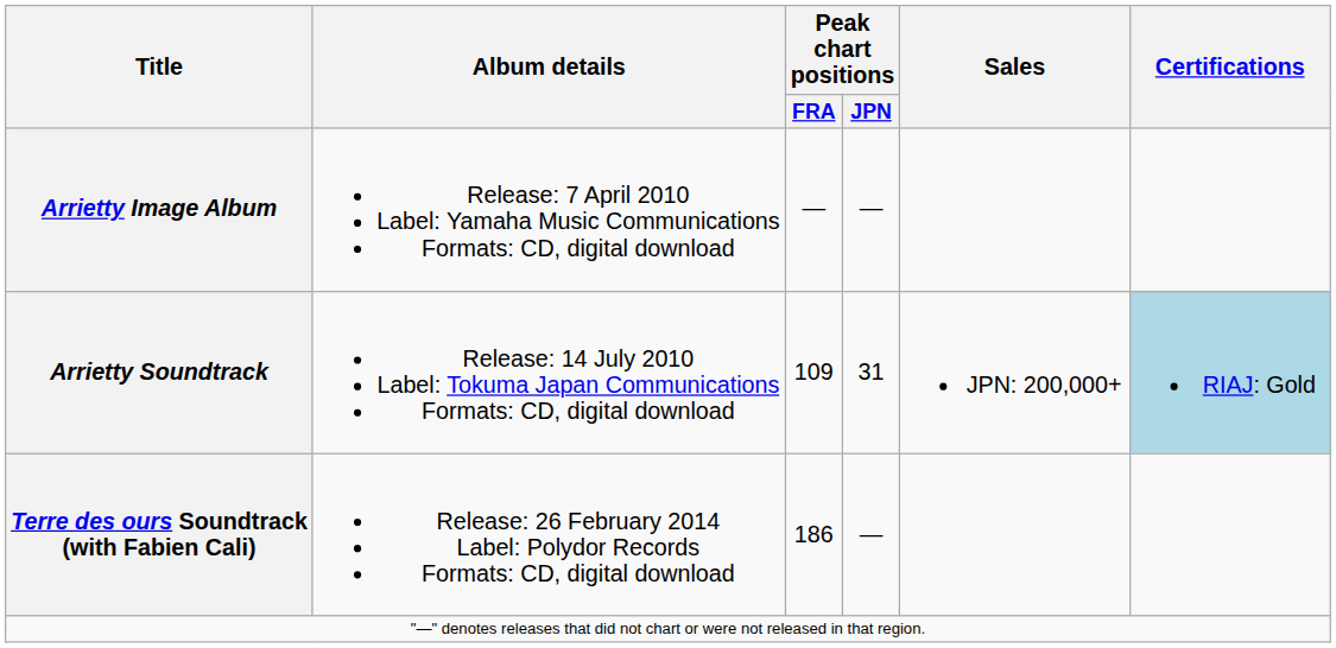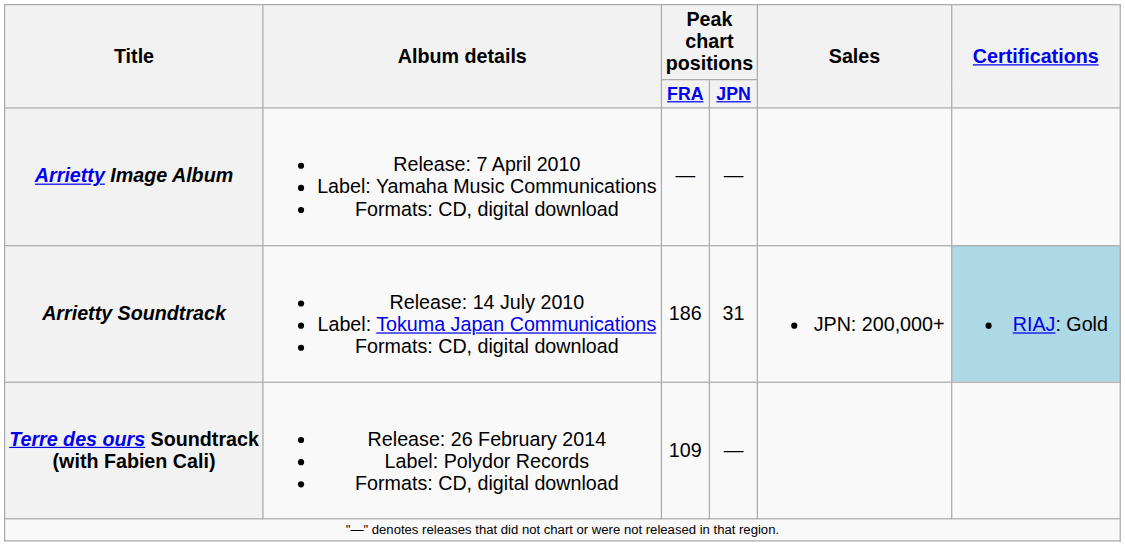 <table class="wikitable plainrowheaders" style="text-align:center;">
 <tr>
 <th scope="col" rowspan="2">Title</th>
 <th scope="col" rowspan="2">Album details</th>
 <th scope="col" colspan="2">Peak chart positions</th>
 <th width="150" rowspan="2">Sales</th>
 <th width="130" rowspan="2"><a href='#'>Certifications</a></th>
 </tr>
 <tr>
 <th scope="col" style="width:2.2em;font-size:90%;"><a href='#'>FRA</a></th>
 <th scope="col" style="width:2.2em;font-size:90%;"><a href='#'>JPN</a></th>
 </tr>
 <tr>
 <th scope="row"><em><a href='#'>Arrietty</a> Image Album</em></th>
 <td><br><ul><li>Release:  7 April 2010</li><li>Label: Yamaha Music Communications</li><li>Formats: CD, digital download</li></ul></td>
 <td>—</td>
 <td>—</td>
 <td align="center"></td>
 <td></td>
 </tr>
 <tr>
 <th scope="row"><em>Arrietty Soundtrack</em></th>
 <td><br><ul><li>Release:  14 July 2010</li><li>Label: <a href='#'>Tokuma Japan Communications</a></li><li>Formats: CD, digital download</li></ul></td>
-<td>109</td>
+<td>186</td>
 <td>31</td>
 <td align="center"><br><ul><li>JPN: 200,000+</li></ul></td>
 <td style="background: lightblue;"><br><ul><li><a href='#'>RIAJ</a>: Gold</li></ul></td>
 </tr>
 <tr>
 <th scope="row"><em><a href='#'>Terre des ours</a></em> Soundtrack<br> <span>(with Fabien Cali)</span></th>
 <td><br><ul><li>Release:  26 February 2014</li><li>Label: Polydor Records</li><li>Formats: CD, digital download</li></ul></td>
-<td>186</td>
+<td>109</td>
 <td>—</td>
 <td align="center"></td>
 <td></td>
 </tr>
 <tr>
 <td colspan="8" style="text-align:center; font-size:8pt;">"—" denotes releases that did not chart or were not released in that region.</td>
 </tr>
 </table>
